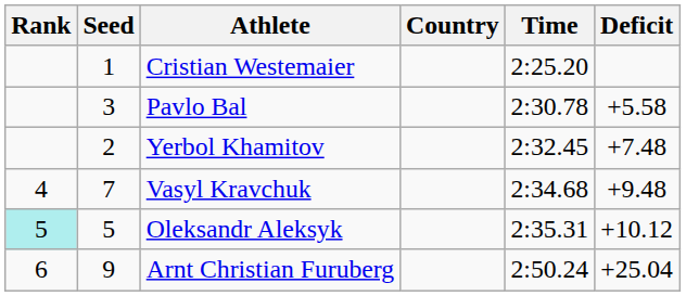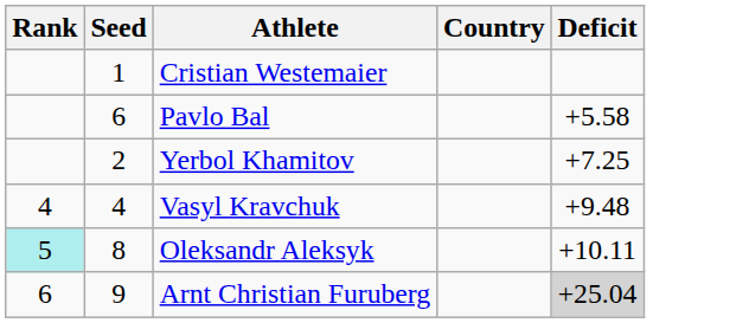 <table class="wikitable sortable" style="text-align:center">
 <tr>
 <th>Rank</th>
 <th>Seed</th>
 <th>Athlete</th>
 <th>Country</th>
-<th>Time</th>
 <th>Deficit</th>
 </tr>
 <tr>
 <td></td>
 <td>1</td>
 <td align=left><a href='#'>Cristian Westemaier</a></td>
 <td align=left></td>
-<td>2:25.20</td>
 <td></td>
 </tr>
 <tr>
 <td></td>
-<td>3</td>
+<td>6</td>
 <td align=left><a href='#'>Pavlo Bal</a></td>
 <td align=left></td>
-<td>2:30.78</td>
 <td>+5.58</td>
 </tr>
 <tr>
 <td></td>
 <td>2</td>
 <td align=left><a href='#'>Yerbol Khamitov</a></td>
 <td align=left></td>
-<td>2:32.45</td>
-<td>+7.48</td>
+<td>+7.25</td>
 </tr>
 <tr>
 <td>4</td>
-<td>7</td>
+<td>4</td>
 <td align=left><a href='#'>Vasyl Kravchuk</a></td>
 <td align=left></td>
-<td>2:34.68</td>
 <td>+9.48</td>
 </tr>
 <tr>
 <td style="background: paleturquoise;">5</td>
-<td>5</td>
+<td>8</td>
 <td align=left><a href='#'>Oleksandr Aleksyk</a></td>
 <td align=left></td>
-<td>2:35.31</td>
-<td>+10.12</td>
+<td>+10.11</td>
 </tr>
 <tr>
 <td>6</td>
 <td>9</td>
 <td align=left><a href='#'>Arnt Christian Furuberg</a></td>
 <td align=left></td>
-<td>2:50.24</td>
-<td>+25.04</td>
+<td style="background: lightgrey;">+25.04</td>
 </tr>
 </table>
